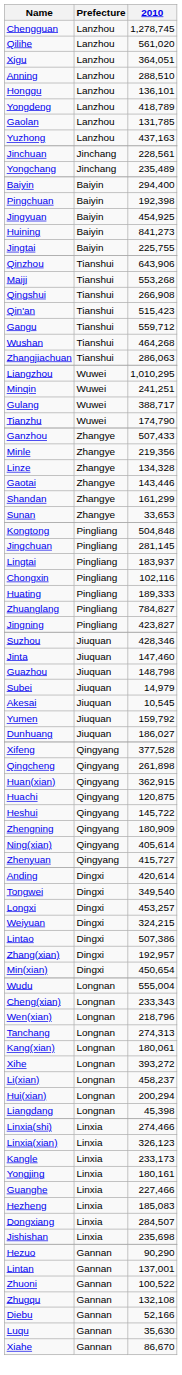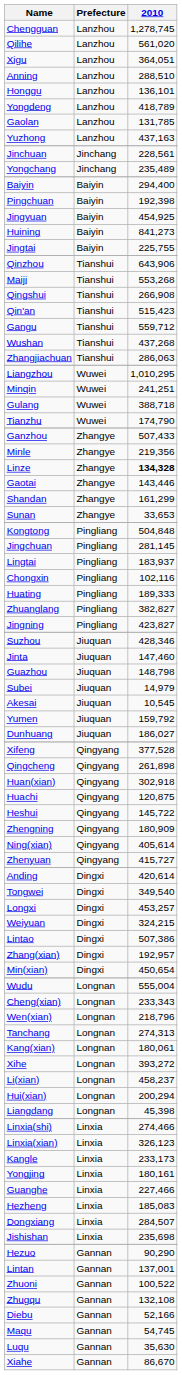 <table class="wikitable sortable" style="font-size:90%;" align="center">
 <tr>
 <th>Name</th>
 <th>Prefecture</th>
 <th><a href='#'>2010</a></th>
 </tr>
 <tr>
 <td><a href='#'>Chengguan</a></td>
 <td>Lanzhou</td>
 <td style="text-align: right;">1,278,745</td>
 </tr>
 <tr>
 <td><a href='#'>Qilihe</a></td>
 <td>Lanzhou</td>
 <td style="text-align: right;">561,020</td>
 </tr>
 <tr>
 <td><a href='#'>Xigu</a></td>
 <td>Lanzhou</td>
 <td style="text-align: right;">364,051</td>
 </tr>
 <tr>
 <td><a href='#'>Anning</a></td>
 <td>Lanzhou</td>
 <td style="text-align: right;">288,510</td>
 </tr>
 <tr>
 <td><a href='#'>Honggu</a></td>
 <td>Lanzhou</td>
 <td style="text-align: right;">136,101</td>
 </tr>
 <tr>
 <td><a href='#'>Yongdeng</a></td>
 <td>Lanzhou</td>
 <td style="text-align: right;">418,789</td>
 </tr>
 <tr>
 <td><a href='#'>Gaolan</a></td>
 <td>Lanzhou</td>
 <td style="text-align: right;">131,785</td>
 </tr>
 <tr>
 <td><a href='#'>Yuzhong</a></td>
 <td>Lanzhou</td>
 <td style="text-align: right;">437,163</td>
 </tr>
 <tr>
 </tr>
 <tr>
 <td><a href='#'>Jinchuan</a></td>
 <td>Jinchang</td>
 <td style="text-align: right;">228,561</td>
 </tr>
 <tr>
 <td><a href='#'>Yongchang</a></td>
 <td>Jinchang</td>
 <td style="text-align: right;">235,489</td>
 </tr>
 <tr>
 </tr>
 <tr>
 <td><a href='#'>Baiyin</a></td>
 <td>Baiyin</td>
 <td style="text-align: right;">294,400</td>
 </tr>
 <tr>
 <td><a href='#'>Pingchuan</a></td>
 <td>Baiyin</td>
 <td style="text-align: right;">192,398</td>
 </tr>
 <tr>
 <td><a href='#'>Jingyuan</a></td>
 <td>Baiyin</td>
 <td style="text-align: right;">454,925</td>
 </tr>
 <tr>
 <td><a href='#'>Huining</a></td>
 <td>Baiyin</td>
 <td style="text-align: right;">841,273</td>
 </tr>
 <tr>
 <td><a href='#'>Jingtai</a></td>
 <td>Baiyin</td>
 <td style="text-align: right;">225,755</td>
 </tr>
 <tr>
 </tr>
 <tr>
 <td><a href='#'>Qinzhou</a></td>
 <td>Tianshui</td>
 <td style="text-align: right;">643,906</td>
 </tr>
 <tr>
 <td><a href='#'>Maiji</a></td>
 <td>Tianshui</td>
 <td style="text-align: right;">553,268</td>
 </tr>
 <tr>
 <td><a href='#'>Qingshui</a></td>
 <td>Tianshui</td>
 <td style="text-align: right;">266,908</td>
 </tr>
 <tr>
 <td><a href='#'>Qin'an</a></td>
 <td>Tianshui</td>
 <td style="text-align: right;">515,423</td>
 </tr>
 <tr>
 <td><a href='#'>Gangu</a></td>
 <td>Tianshui</td>
 <td style="text-align: right;">559,712</td>
 </tr>
 <tr>
 <td><a href='#'>Wushan</a></td>
 <td>Tianshui</td>
-<td style="text-align: right;">464,268</td>
+<td style="text-align: right;">437,268</td>
 </tr>
 <tr>
 <td><a href='#'>Zhangjiachuan</a></td>
 <td>Tianshui</td>
 <td style="text-align: right;">286,063</td>
 </tr>
 <tr>
 </tr>
 <tr>
 <td><a href='#'>Liangzhou</a></td>
 <td>Wuwei</td>
 <td style="text-align: right;">1,010,295</td>
 </tr>
 <tr>
 <td><a href='#'>Minqin</a></td>
 <td>Wuwei</td>
 <td style="text-align: right;">241,251</td>
 </tr>
 <tr>
 <td><a href='#'>Gulang</a></td>
 <td>Wuwei</td>
-<td style="text-align: right;">388,717</td>
+<td style="text-align: right;">388,718</td>
 </tr>
 <tr>
 <td><a href='#'>Tianzhu</a></td>
 <td>Wuwei</td>
 <td style="text-align: right;">174,790</td>
 </tr>
 <tr>
 </tr>
 <tr>
 <td><a href='#'>Ganzhou</a></td>
 <td>Zhangye</td>
 <td style="text-align: right;">507,433</td>
 </tr>
 <tr>
 <td><a href='#'>Minle</a></td>
 <td>Zhangye</td>
 <td style="text-align: right;">219,356</td>
 </tr>
 <tr>
 <td><a href='#'>Linze</a></td>
 <td>Zhangye</td>
-<td style="text-align: right;">134,328</td>
+<td style="text-align: right;"><strong>134,328</strong></td>
 </tr>
 <tr>
 <td><a href='#'>Gaotai</a></td>
 <td>Zhangye</td>
 <td style="text-align: right;">143,446</td>
 </tr>
 <tr>
 <td><a href='#'>Shandan</a></td>
 <td>Zhangye</td>
 <td style="text-align: right;">161,299</td>
 </tr>
 <tr>
 <td><a href='#'>Sunan</a></td>
 <td>Zhangye</td>
 <td style="text-align: right;">33,653</td>
 </tr>
 <tr>
 </tr>
 <tr>
 <td><a href='#'>Kongtong</a></td>
 <td>Pingliang</td>
 <td style="text-align: right;">504,848</td>
 </tr>
 <tr>
 <td><a href='#'>Jingchuan</a></td>
 <td>Pingliang</td>
 <td style="text-align: right;">281,145</td>
 </tr>
 <tr>
 <td><a href='#'>Lingtai</a></td>
 <td>Pingliang</td>
 <td style="text-align: right;">183,937</td>
 </tr>
 <tr>
 <td><a href='#'>Chongxin</a></td>
 <td>Pingliang</td>
 <td style="text-align: right;">102,116</td>
 </tr>
 <tr>
 <td><a href='#'>Huating</a></td>
 <td>Pingliang</td>
 <td style="text-align: right;">189,333</td>
 </tr>
 <tr>
 <td><a href='#'>Zhuanglang</a></td>
 <td>Pingliang</td>
-<td style="text-align: right;">784,827</td>
+<td style="text-align: right;">382,827</td>
 </tr>
 <tr>
 <td><a href='#'>Jingning</a></td>
 <td>Pingliang</td>
 <td style="text-align: right;">423,827</td>
 </tr>
 <tr>
 </tr>
 <tr>
 <td><a href='#'>Suzhou</a></td>
 <td>Jiuquan</td>
 <td style="text-align: right;">428,346</td>
 </tr>
 <tr>
 <td><a href='#'>Jinta</a></td>
 <td>Jiuquan</td>
 <td style="text-align: right;">147,460</td>
 </tr>
 <tr>
 <td><a href='#'>Guazhou</a></td>
 <td>Jiuquan</td>
 <td style="text-align: right;">148,798</td>
 </tr>
 <tr>
 <td><a href='#'>Subei</a></td>
 <td>Jiuquan</td>
 <td style="text-align: right;">14,979</td>
 </tr>
 <tr>
 <td><a href='#'>Akesai</a></td>
 <td>Jiuquan</td>
 <td style="text-align: right;">10,545</td>
 </tr>
 <tr>
 <td><a href='#'>Yumen</a></td>
 <td>Jiuquan</td>
 <td style="text-align: right;">159,792</td>
 </tr>
 <tr>
 <td><a href='#'>Dunhuang</a></td>
 <td>Jiuquan</td>
 <td style="text-align: right;">186,027</td>
 </tr>
 <tr>
 </tr>
 <tr>
 <td><a href='#'>Xifeng</a></td>
 <td>Qingyang</td>
 <td style="text-align: right;">377,528</td>
 </tr>
 <tr>
 <td><a href='#'>Qingcheng</a></td>
 <td>Qingyang</td>
 <td style="text-align: right;">261,898</td>
 </tr>
 <tr>
 <td><a href='#'>Huan(xian)</a></td>
 <td>Qingyang</td>
-<td style="text-align: right;">362,915</td>
+<td style="text-align: right;">302,918</td>
 </tr>
 <tr>
 <td><a href='#'>Huachi</a></td>
 <td>Qingyang</td>
 <td style="text-align: right;">120,875</td>
 </tr>
 <tr>
 <td><a href='#'>Heshui</a></td>
 <td>Qingyang</td>
 <td style="text-align: right;">145,722</td>
 </tr>
 <tr>
 <td><a href='#'>Zhengning</a></td>
 <td>Qingyang</td>
 <td style="text-align: right;">180,909</td>
 </tr>
 <tr>
 <td><a href='#'>Ning(xian)</a></td>
 <td>Qingyang</td>
 <td style="text-align: right;">405,614</td>
 </tr>
 <tr>
 <td><a href='#'>Zhenyuan</a></td>
 <td>Qingyang</td>
 <td style="text-align: right;">415,727</td>
 </tr>
 <tr>
 </tr>
 <tr>
 <td><a href='#'>Anding</a></td>
 <td>Dingxi</td>
 <td style="text-align: right;">420,614</td>
 </tr>
 <tr>
 <td><a href='#'>Tongwei</a></td>
 <td>Dingxi</td>
 <td style="text-align: right;">349,540</td>
 </tr>
 <tr>
 <td><a href='#'>Longxi</a></td>
 <td>Dingxi</td>
 <td style="text-align: right;">453,257</td>
 </tr>
 <tr>
 <td><a href='#'>Weiyuan</a></td>
 <td>Dingxi</td>
 <td style="text-align: right;">324,215</td>
 </tr>
 <tr>
 <td><a href='#'>Lintao</a></td>
 <td>Dingxi</td>
 <td style="text-align: right;">507,386</td>
 </tr>
 <tr>
 <td><a href='#'>Zhang(xian)</a></td>
 <td>Dingxi</td>
 <td style="text-align: right;">192,957</td>
 </tr>
 <tr>
 <td><a href='#'>Min(xian)</a></td>
 <td>Dingxi</td>
 <td style="text-align: right;">450,654</td>
 </tr>
 <tr>
 </tr>
 <tr>
 <td><a href='#'>Wudu</a></td>
 <td>Longnan</td>
 <td style="text-align: right;">555,004</td>
 </tr>
 <tr>
 <td><a href='#'>Cheng(xian)</a></td>
 <td>Longnan</td>
 <td style="text-align: right;">233,343</td>
 </tr>
 <tr>
 <td><a href='#'>Wen(xian)</a></td>
 <td>Longnan</td>
 <td style="text-align: right;">218,796</td>
 </tr>
 <tr>
 <td><a href='#'>Tanchang</a></td>
 <td>Longnan</td>
 <td style="text-align: right;">274,313</td>
 </tr>
 <tr>
 <td><a href='#'>Kang(xian)</a></td>
 <td>Longnan</td>
 <td style="text-align: right;">180,061</td>
 </tr>
 <tr>
 <td><a href='#'>Xihe</a></td>
 <td>Longnan</td>
 <td style="text-align: right;">393,272</td>
 </tr>
 <tr>
 <td><a href='#'>Li(xian)</a></td>
 <td>Longnan</td>
 <td style="text-align: right;">458,237</td>
 </tr>
 <tr>
 <td><a href='#'>Hui(xian)</a></td>
 <td>Longnan</td>
 <td style="text-align: right;">200,294</td>
 </tr>
 <tr>
 <td><a href='#'>Liangdang</a></td>
 <td>Longnan</td>
 <td style="text-align: right;">45,398</td>
 </tr>
 <tr>
 </tr>
 <tr>
 <td><a href='#'>Linxia(shi)</a></td>
 <td>Linxia</td>
 <td style="text-align: right;">274,466</td>
 </tr>
 <tr>
 <td><a href='#'>Linxia(xian)</a></td>
 <td>Linxia</td>
 <td style="text-align: right;">326,123</td>
 </tr>
 <tr>
 <td><a href='#'>Kangle</a></td>
 <td>Linxia</td>
 <td style="text-align: right;">233,173</td>
 </tr>
 <tr>
 <td><a href='#'>Yongjing</a></td>
 <td>Linxia</td>
 <td style="text-align: right;">180,161</td>
 </tr>
 <tr>
 <td><a href='#'>Guanghe</a></td>
 <td>Linxia</td>
 <td style="text-align: right;">227,466</td>
 </tr>
 <tr>
 <td><a href='#'>Hezheng</a></td>
 <td>Linxia</td>
 <td style="text-align: right;">185,083</td>
 </tr>
 <tr>
 <td><a href='#'>Dongxiang</a></td>
 <td>Linxia</td>
 <td style="text-align: right;">284,507</td>
 </tr>
 <tr>
 <td><a href='#'>Jishishan</a></td>
 <td>Linxia</td>
 <td style="text-align: right;">235,698</td>
 </tr>
 <tr>
 </tr>
 <tr>
 <td><a href='#'>Hezuo</a></td>
 <td>Gannan</td>
 <td style="text-align: right;">90,290</td>
 </tr>
 <tr>
 <td><a href='#'>Lintan</a></td>
 <td>Gannan</td>
 <td style="text-align: right;">137,001</td>
 </tr>
 <tr>
 <td><a href='#'>Zhuoni</a></td>
 <td>Gannan</td>
 <td style="text-align: right;">100,522</td>
 </tr>
 <tr>
 <td><a href='#'>Zhugqu</a></td>
 <td>Gannan</td>
 <td style="text-align: right;">132,108</td>
 </tr>
 <tr>
 <td><a href='#'>Diebu</a></td>
 <td>Gannan</td>
 <td style="text-align: right;">52,166</td>
 </tr>
 <tr>
+<td><a href='#'>Maqu</a></td>
+<td>Gannan</td>
+<td style="text-align: right;">54,745</td>
+</tr>
+<tr>
 <td><a href='#'>Luqu</a></td>
 <td>Gannan</td>
 <td style="text-align: right;">35,630</td>
 </tr>
 <tr>
 <td><a href='#'>Xiahe</a></td>
 <td>Gannan</td>
 <td style="text-align: right;">86,670</td>
 </tr>
 </table>
